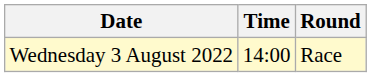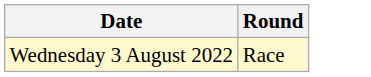 <table class="wikitable">
 <tr>
 <th>Date</th>
-<th>Time</th>
 <th>Round</th>
 </tr>
 <tr>
 <td style=background:lemonchiffon>Wednesday 3 August 2022</td>
-<td style=background:lemonchiffon>14:00</td>
 <td style=background:lemonchiffon>Race</td>
 </tr>
 </table>
